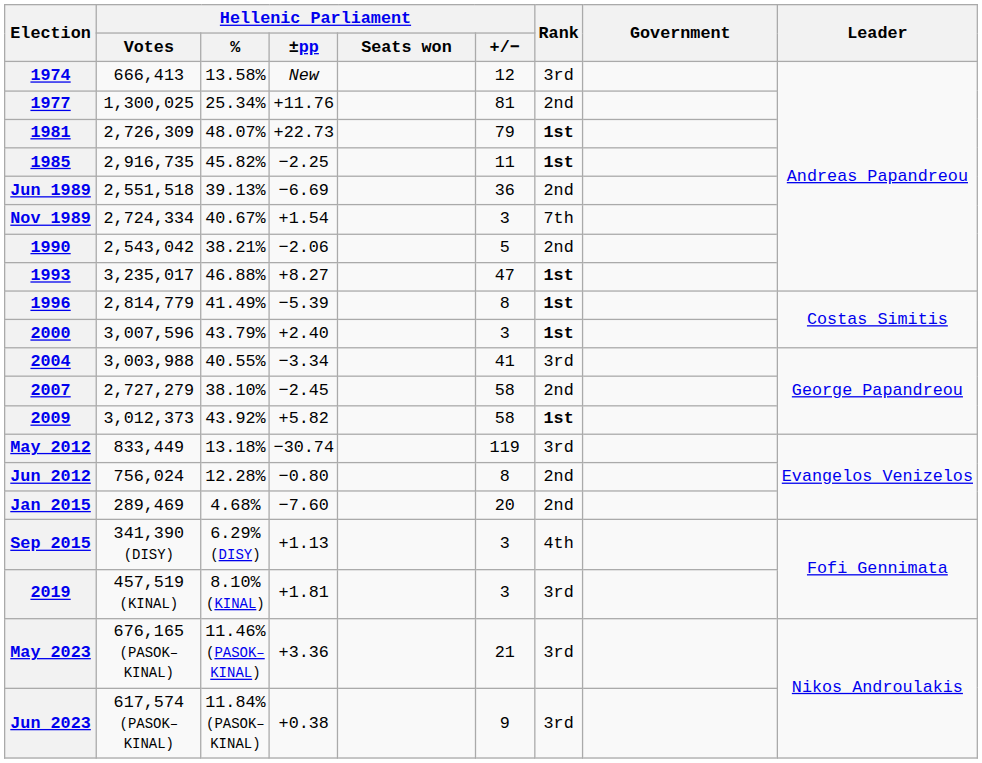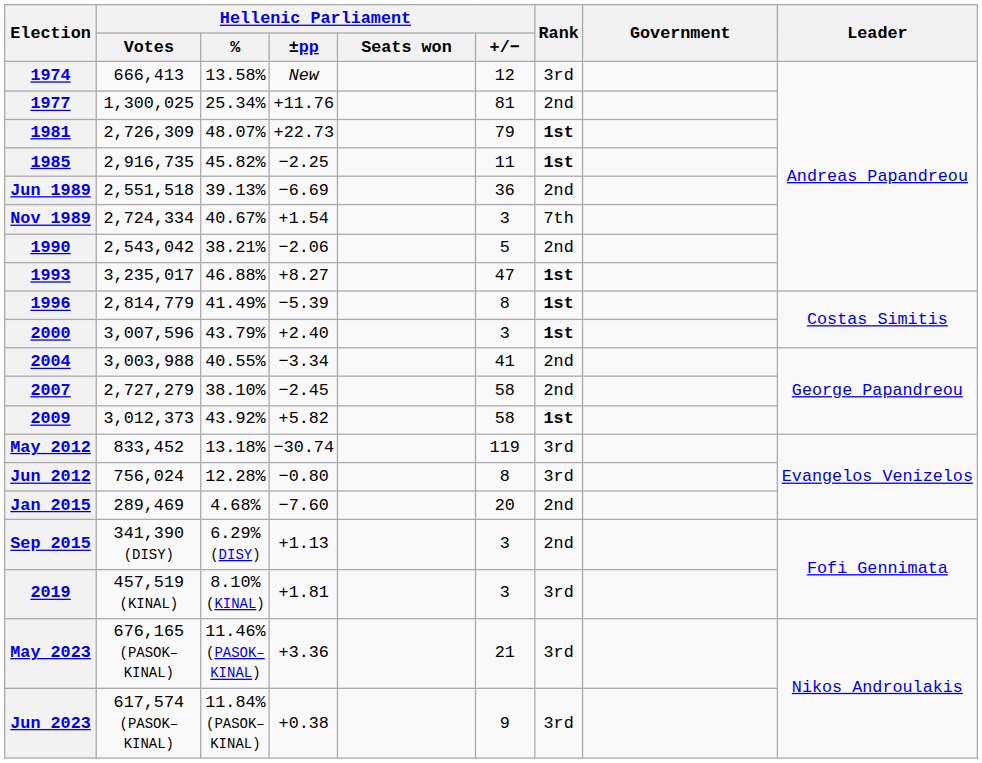 <table class="wikitable" style="text-align:center; line-height:16px;">
 <tr>
 <th rowspan="2" style="width:65px;">Election</th>
 <th colspan="5"><a href='#'>Hellenic Parliament</a></th>
 <th rowspan="2" style="width:30px;">Rank</th>
 <th rowspan="2" style="width:145px;">Government</th>
 <th rowspan="2">Leader</th>
 </tr>
 <tr>
 <th style="width:75px;">Votes</th>
 <th style="width:45px;">%</th>
 <th style="width:45px;">±<a href='#'>pp</a></th>
 <th style="width:100px;">Seats won</th>
 <th style="width:40px;">+/−</th>
 </tr>
 <tr>
 <th><a href='#'>1974</a></th>
 <td>666,413</td>
 <td>13.58%</td>
 <td><em>New</em></td>
 <td></td>
 <td> 12</td>
 <td>3rd</td>
 <td></td>
 <td rowspan=8><a href='#'>Andreas Papandreou</a></td>
 </tr>
 <tr>
 <th><a href='#'>1977</a></th>
 <td>1,300,025</td>
 <td>25.34%</td>
 <td>+11.76</td>
 <td></td>
 <td> 81</td>
 <td>2nd</td>
 <td></td>
 </tr>
 <tr>
 <th><a href='#'>1981</a></th>
 <td>2,726,309</td>
 <td>48.07%</td>
 <td>+22.73</td>
 <td></td>
 <td> 79</td>
 <td><strong>1st</strong></td>
 <td></td>
 </tr>
 <tr>
 <th><a href='#'>1985</a></th>
 <td>2,916,735</td>
 <td>45.82%</td>
 <td>−2.25</td>
 <td></td>
 <td> 11</td>
 <td><strong>1st</strong></td>
 <td></td>
 </tr>
 <tr>
 <th><a href='#'>Jun 1989</a></th>
 <td>2,551,518</td>
 <td>39.13%</td>
 <td>−6.69</td>
 <td></td>
 <td> 36</td>
 <td>2nd</td>
 <td></td>
 </tr>
 <tr>
 <th><a href='#'>Nov 1989</a></th>
 <td>2,724,334</td>
 <td>40.67%</td>
 <td>+1.54</td>
 <td></td>
 <td> 3</td>
 <td>7th</td>
 <td></td>
 </tr>
 <tr>
 <th><a href='#'>1990</a></th>
 <td>2,543,042</td>
 <td>38.21%</td>
 <td>−2.06</td>
 <td></td>
 <td> 5</td>
 <td>2nd</td>
 <td></td>
 </tr>
 <tr>
 <th><a href='#'>1993</a></th>
 <td>3,235,017</td>
 <td>46.88%</td>
 <td>+8.27</td>
 <td></td>
 <td> 47</td>
 <td><strong>1st</strong></td>
 <td></td>
 </tr>
 <tr>
 <th><a href='#'>1996</a></th>
 <td>2,814,779</td>
 <td>41.49%</td>
 <td>−5.39</td>
 <td></td>
 <td> 8</td>
 <td><strong>1st</strong></td>
 <td></td>
 <td rowspan=2><a href='#'>Costas Simitis</a></td>
 </tr>
 <tr>
 <th><a href='#'>2000</a></th>
 <td>3,007,596</td>
 <td>43.79%</td>
 <td>+2.40</td>
 <td></td>
 <td> 3</td>
 <td><strong>1st</strong></td>
 <td></td>
 </tr>
 <tr>
 <th><a href='#'>2004</a></th>
 <td>3,003,988</td>
 <td>40.55%</td>
 <td>−3.34</td>
 <td></td>
 <td> 41</td>
-<td>3rd</td>
+<td>2nd</td>
 <td></td>
 <td rowspan=3><a href='#'>George Papandreou</a></td>
 </tr>
 <tr>
 <th><a href='#'>2007</a></th>
 <td>2,727,279</td>
 <td>38.10%</td>
 <td>−2.45</td>
 <td></td>
 <td> 58</td>
 <td>2nd</td>
 <td></td>
 </tr>
 <tr>
 <th><a href='#'>2009</a></th>
 <td>3,012,373</td>
 <td>43.92%</td>
 <td>+5.82</td>
 <td></td>
 <td> 58</td>
 <td><strong>1st</strong></td>
 <td></td>
 </tr>
 <tr>
 <th><a href='#'>May 2012</a></th>
-<td>833,449</td>
+<td>833,452</td>
 <td>13.18%</td>
 <td>−30.74</td>
 <td></td>
 <td> 119</td>
 <td>3rd</td>
 <td></td>
 <td rowspan=3><a href='#'>Evangelos Venizelos</a></td>
 </tr>
 <tr>
 <th><a href='#'>Jun 2012</a></th>
 <td>756,024</td>
 <td>12.28%</td>
 <td>−0.80</td>
 <td></td>
 <td> 8</td>
-<td>2nd</td>
+<td>3rd</td>
 <td></td>
 </tr>
 <tr>
 <th><a href='#'>Jan 2015</a></th>
 <td>289,469</td>
 <td>4.68%</td>
 <td>−7.60</td>
 <td></td>
 <td> 20</td>
 <td>2nd</td>
 <td></td>
 </tr>
 <tr>
 <th><a href='#'>Sep 2015</a></th>
 <td>341,390<br><small>(DISY)</small></td>
 <td>6.29%<br><small>(<a href='#'>DISY</a>)</small></td>
 <td>+1.13</td>
 <td></td>
 <td> 3</td>
-<td>4th</td>
+<td>2nd</td>
 <td></td>
 <td rowspan=2><a href='#'>Fofi Gennimata</a></td>
 </tr>
 <tr>
 <th><a href='#'>2019</a></th>
 <td>457,519<br><small>(KINAL)</small></td>
 <td>8.10%<br><small>(<a href='#'>KINAL</a>)</small></td>
 <td>+1.81</td>
 <td></td>
 <td> 3</td>
 <td>3rd</td>
 <td></td>
 </tr>
 <tr>
 <th><a href='#'>May 2023</a></th>
 <td>676,165<br><small>(PASOK–KINAL)</small></td>
 <td>11.46%<br><small>(<a href='#'>PASOK–KINAL</a>)</small></td>
 <td>+3.36</td>
 <td></td>
 <td> 21</td>
 <td>3rd</td>
 <td></td>
 <td rowspan=2><a href='#'>Nikos Androulakis</a></td>
 </tr>
 <tr>
 <th><a href='#'>Jun 2023</a></th>
 <td>617,574<br><small>(PASOK–KINAL)</small></td>
 <td>11.84%<br><small>(PASOK–KINAL)</small></td>
 <td>+0.38</td>
 <td></td>
 <td> 9</td>
 <td>3rd</td>
 <td></td>
 </tr>
 </table>
